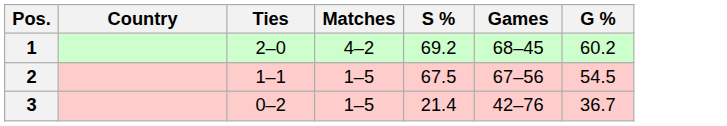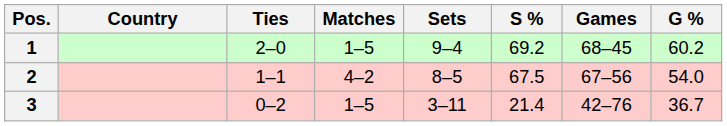 <table class="wikitable nowrap" style=text-align:center>
 <tr>
 <th width=40>Pos.</th>
 <th width=140>Country</th>
 <th width=70>Ties</th>
 <th width=70>Matches</th>
+<th width=70>Sets</th>
 <th width=55>S %</th>
 <th width=70>Games</th>
 <th width=55>G %</th>
 </tr>
 <tr style="background: #CCFFCC;">
 <th>1</th>
 <td align=left></td>
 <td>2–0</td>
-<td>4–2</td>
+<td>1–5</td>
+<td>9–4</td>
 <td>69.2</td>
 <td>68–45</td>
 <td>60.2</td>
 </tr>
 <tr style="background: #FFCCCC;">
 <th>2</th>
 <td align=left></td>
 <td>1–1</td>
-<td>1–5</td>
+<td>4–2</td>
+<td>8–5</td>
 <td>67.5</td>
 <td>67–56</td>
-<td>54.5</td>
+<td>54.0</td>
 </tr>
 <tr style="background: #FFCCCC;">
 <th>3</th>
 <td align=left></td>
 <td>0–2</td>
 <td>1–5</td>
+<td>3–11</td>
 <td>21.4</td>
 <td>42–76</td>
 <td>36.7</td>
 </tr>
 </table>
